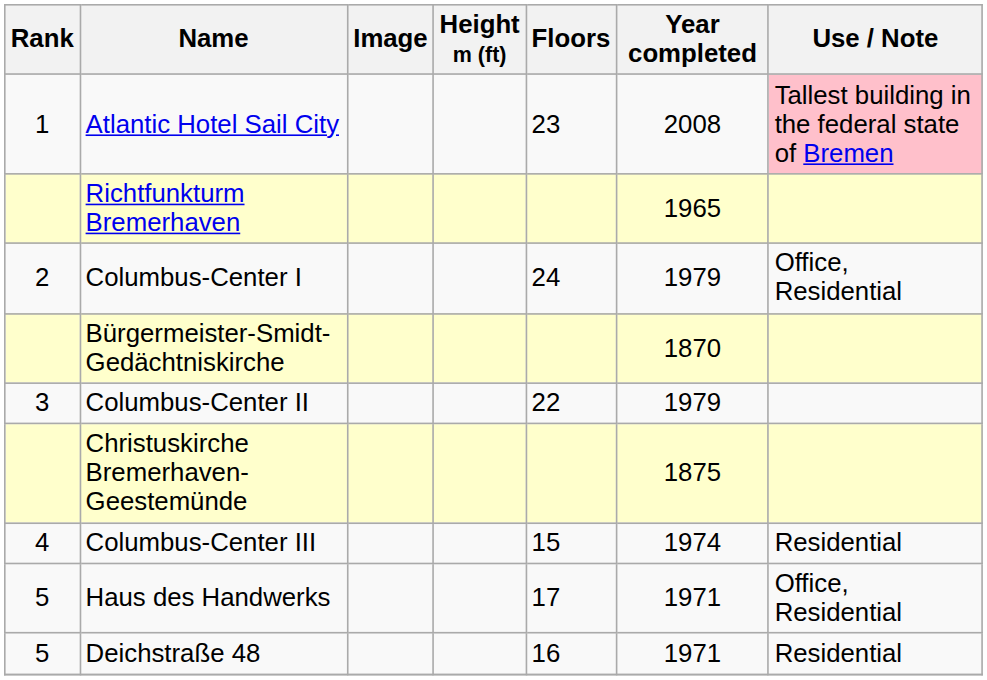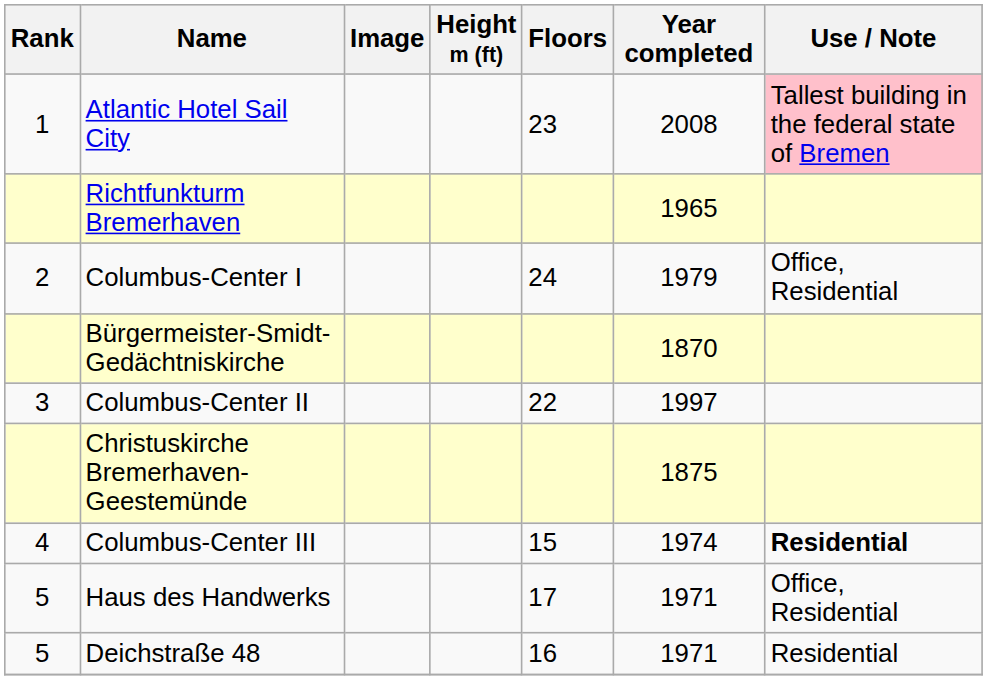 <table class="wikitable sortable">
 <tr>
 <th>Rank</th>
 <th>Name</th>
 <th>Image</th>
 <th>Height<br><small>m (ft)</small></th>
 <th>Floors</th>
 <th>Year completed</th>
 <th>Use / Note</th>
 </tr>
 <tr>
 <td align="center">1</td>
 <td><a href='#'>Atlantic Hotel Sail City</a></td>
 <td></td>
 <td align="center"></td>
 <td>23</td>
 <td align="center">2008</td>
 <td style="background: pink;">Tallest building in the federal state of <a href='#'>Bremen</a></td>
 </tr>
 <tr style="background: #ffffcc">
 <td align="center"></td>
 <td><a href='#'>Richtfunkturm Bremerhaven</a></td>
 <td></td>
 <td align="center"></td>
 <td></td>
 <td align="center">1965</td>
 <td></td>
 </tr>
 <tr>
 <td align="center">2</td>
 <td>Columbus-Center I</td>
 <td></td>
 <td align="center"></td>
 <td>24</td>
 <td align="center">1979</td>
 <td>Office, Residential</td>
 </tr>
 <tr style="background: #ffffcc">
 <td align="center"></td>
 <td>Bürgermeister-Smidt-Gedächtniskirche</td>
 <td></td>
 <td align="center"></td>
 <td></td>
 <td align="center">1870</td>
 <td></td>
 </tr>
 <tr>
 <td align="center">3</td>
 <td>Columbus-Center II</td>
 <td></td>
 <td align="center"></td>
 <td>22</td>
-<td align="center">1979</td>
+<td align="center">1997</td>
 <td></td>
 </tr>
 <tr style="background: #ffffcc">
 <td align="center"></td>
 <td>Christuskirche Bremerhaven-Geestemünde</td>
 <td></td>
 <td align="center"></td>
 <td></td>
 <td align="center">1875</td>
 <td></td>
 </tr>
 <tr>
 <td align="center">4</td>
 <td>Columbus-Center III</td>
 <td></td>
 <td align="center"></td>
 <td>15</td>
 <td align="center">1974</td>
-<td>Residential</td>
+<td><strong>Residential</strong></td>
 </tr>
 <tr>
 <td align="center">5</td>
 <td>Haus des Handwerks</td>
 <td></td>
 <td align="center"></td>
 <td>17</td>
 <td align="center">1971</td>
 <td>Office, Residential</td>
 </tr>
 <tr>
 <td align="center">5</td>
 <td>Deichstraße 48</td>
 <td></td>
 <td align="center"></td>
 <td>16</td>
 <td align="center">1971</td>
 <td>Residential</td>
 </tr>
 <tr>
 </tr>
 </table>
